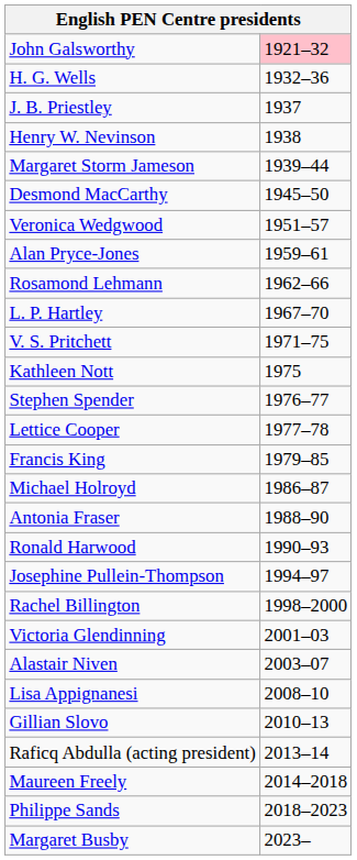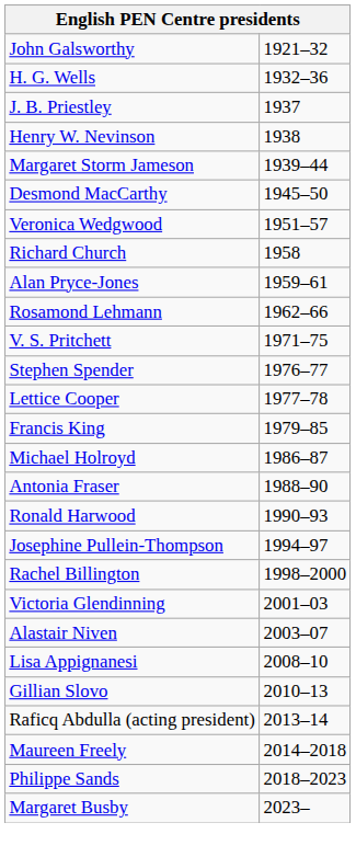 <table class="wikitable" margin:auto; margin:0 0 1em 1em; font-size:95%;">
 <tr>
 <th colspan="2">English PEN Centre presidents</th>
 </tr>
 <tr>
 <td><a href='#'>John Galsworthy</a></td>
-<td style="background: pink;">1921–32</td>
+<td>1921–32</td>
 </tr>
 <tr>
 <td><a href='#'>H. G. Wells</a></td>
 <td>1932–36</td>
 </tr>
 <tr>
 <td><a href='#'>J. B. Priestley</a></td>
 <td>1937</td>
 </tr>
 <tr>
 <td><a href='#'>Henry W. Nevinson</a></td>
 <td>1938</td>
 </tr>
 <tr>
 <td><a href='#'>Margaret Storm Jameson</a></td>
 <td>1939–44</td>
 </tr>
 <tr>
 <td><a href='#'>Desmond MacCarthy</a></td>
 <td>1945–50</td>
 </tr>
 <tr>
 <td><a href='#'>Veronica Wedgwood</a></td>
 <td>1951–57</td>
 </tr>
 <tr>
+<td><a href='#'>Richard Church</a></td>
+<td>1958</td>
+</tr>
+<tr>
 <td><a href='#'>Alan Pryce-Jones</a></td>
 <td>1959–61</td>
 </tr>
 <tr>
 <td><a href='#'>Rosamond Lehmann</a></td>
 <td>1962–66</td>
 </tr>
 <tr>
-<td><a href='#'>L. P. Hartley</a></td>
-<td>1967–70</td>
-</tr>
-<tr>
 <td><a href='#'>V. S. Pritchett</a></td>
 <td>1971–75</td>
-</tr>
-<tr>
-<td><a href='#'>Kathleen Nott</a></td>
-<td>1975</td>
 </tr>
 <tr>
 <td><a href='#'>Stephen Spender</a></td>
 <td>1976–77</td>
 </tr>
 <tr>
 <td><a href='#'>Lettice Cooper</a></td>
 <td>1977–78</td>
 </tr>
 <tr>
 <td><a href='#'>Francis King</a></td>
 <td>1979–85</td>
 </tr>
 <tr>
 <td><a href='#'>Michael Holroyd</a></td>
 <td>1986–87</td>
 </tr>
 <tr>
 <td><a href='#'>Antonia Fraser</a></td>
 <td>1988–90</td>
 </tr>
 <tr>
 <td><a href='#'>Ronald Harwood</a></td>
 <td>1990–93</td>
 </tr>
 <tr>
 <td><a href='#'>Josephine Pullein-Thompson</a></td>
 <td>1994–97</td>
 </tr>
 <tr>
 <td><a href='#'>Rachel Billington</a></td>
 <td>1998–2000</td>
 </tr>
 <tr>
 <td><a href='#'>Victoria Glendinning</a></td>
 <td>2001–03</td>
 </tr>
 <tr>
 <td><a href='#'>Alastair Niven</a></td>
 <td>2003–07</td>
 </tr>
 <tr>
 <td><a href='#'>Lisa Appignanesi</a></td>
 <td>2008–10</td>
 </tr>
 <tr>
 <td><a href='#'>Gillian Slovo</a></td>
 <td>2010–13</td>
 </tr>
 <tr>
 <td>Raficq Abdulla (acting president)</td>
 <td>2013–14</td>
 </tr>
 <tr>
 <td><a href='#'>Maureen Freely</a></td>
 <td>2014–2018</td>
 </tr>
 <tr>
 <td><a href='#'>Philippe Sands</a></td>
 <td>2018–2023</td>
 </tr>
 <tr>
 <td><a href='#'>Margaret Busby</a></td>
 <td>2023–</td>
 </tr>
 </table>
